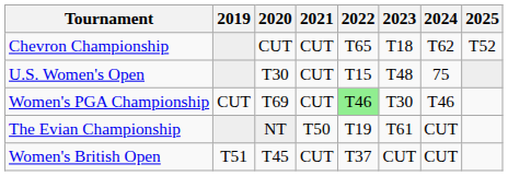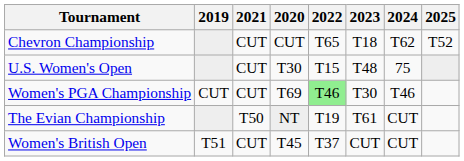 <table class="wikitable" style="font-size:95%;text-align:center;">
 <tr>
 <th>Tournament</th>
 <th>2019</th>
+<th>2021</th>
 <th>2020</th>
-<th>2021</th>
 <th>2022</th>
 <th>2023</th>
 <th>2024</th>
 <th>2025</th>
 </tr>
 <tr>
 <td align=left><a href='#'>Chevron Championship</a></td>
 <td style="background:#eeeeee;"></td>
 <td>CUT</td>
 <td>CUT</td>
 <td>T65</td>
 <td>T18</td>
 <td>T62</td>
 <td>T52</td>
 </tr>
 <tr>
 <td align=left><a href='#'>U.S. Women's Open</a></td>
 <td style="background:#eeeeee;"></td>
+<td>CUT</td>
 <td>T30</td>
-<td>CUT</td>
 <td>T15</td>
 <td>T48</td>
 <td>75</td>
 <td style="background:#eeeeee;"></td>
 </tr>
 <tr>
 <td align=left><a href='#'>Women's PGA Championship</a></td>
 <td>CUT</td>
+<td>CUT</td>
 <td>T69</td>
-<td>CUT</td>
 <td style="background: lightgreen;">T46</td>
 <td>T30</td>
 <td>T46</td>
 <td></td>
 </tr>
 <tr>
 <td align=left><a href='#'>The Evian Championship</a></td>
 <td style="background:#eeeeee;"></td>
+<td>T50</td>
 <td style="background:#eeeeee;">NT</td>
-<td>T50</td>
 <td>T19</td>
 <td>T61</td>
 <td>CUT</td>
 <td></td>
 </tr>
 <tr>
 <td align=left><a href='#'>Women's British Open</a></td>
 <td>T51</td>
+<td>CUT</td>
 <td>T45</td>
-<td>CUT</td>
 <td>T37</td>
 <td>CUT</td>
 <td>CUT</td>
 <td></td>
 </tr>
 </table>
